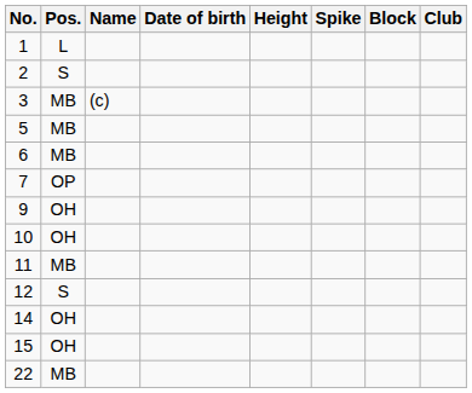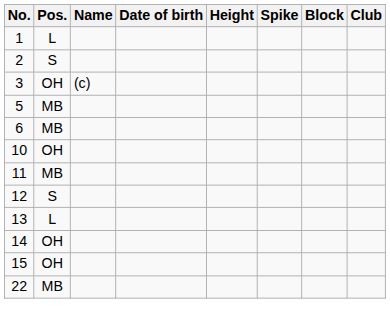 <table class="wikitable sortable" style="text-align:center">
 <tr>
 <th>No.</th>
 <th>Pos.</th>
 <th>Name</th>
 <th>Date of birth</th>
 <th>Height</th>
 <th>Spike</th>
 <th>Block</th>
 <th>Club</th>
 </tr>
 <tr>
 <td>1</td>
 <td>L</td>
 <td align=left></td>
 <td align=left></td>
 <td></td>
 <td></td>
 <td></td>
 <td></td>
 </tr>
 <tr>
 <td>2</td>
 <td>S</td>
 <td align=left></td>
 <td align=left></td>
 <td></td>
 <td></td>
 <td></td>
 <td></td>
 </tr>
 <tr>
 <td>3</td>
-<td>MB</td>
+<td>OH</td>
 <td align=left> (c)</td>
 <td align=left></td>
 <td></td>
 <td></td>
 <td></td>
 <td></td>
 </tr>
 <tr>
 <td>5</td>
 <td>MB</td>
 <td align=left></td>
 <td align=left></td>
 <td></td>
 <td></td>
 <td></td>
 <td></td>
 </tr>
 <tr>
 <td>6</td>
 <td>MB</td>
-<td align=left></td>
-<td align=left></td>
-<td></td>
-<td></td>
-<td></td>
-<td></td>
-</tr>
-<tr>
-<td>7</td>
-<td>OP</td>
-<td align=left></td>
-<td align=left></td>
-<td></td>
-<td></td>
-<td></td>
-<td></td>
-</tr>
-<tr>
-<td>9</td>
-<td>OH</td>
 <td align=left></td>
 <td align=left></td>
 <td></td>
 <td></td>
 <td></td>
 <td></td>
 </tr>
 <tr>
 <td>10</td>
 <td>OH</td>
 <td align=left></td>
 <td align=left></td>
 <td></td>
 <td></td>
 <td></td>
 <td></td>
 </tr>
 <tr>
 <td>11</td>
 <td>MB</td>
 <td align=left></td>
 <td align=left></td>
 <td></td>
 <td></td>
 <td></td>
 <td></td>
 </tr>
 <tr>
 <td>12</td>
 <td>S</td>
 <td align=left></td>
 <td align=left></td>
 <td></td>
 <td></td>
 <td></td>
 <td></td>
 </tr>
 <tr>
+<td>13</td>
+<td>L</td>
+<td align=left></td>
+<td align=left></td>
+<td></td>
+<td></td>
+<td></td>
+<td></td>
+</tr>
+<tr>
 <td>14</td>
 <td>OH</td>
 <td align=left></td>
 <td align=left></td>
 <td></td>
 <td></td>
 <td></td>
 <td></td>
 </tr>
 <tr>
 <td>15</td>
 <td>OH</td>
 <td align=left></td>
 <td align=left></td>
 <td></td>
 <td></td>
 <td></td>
 <td></td>
 </tr>
 <tr>
 <td>22</td>
 <td>MB</td>
 <td align=left></td>
 <td align=left></td>
 <td></td>
 <td></td>
 <td></td>
 <td></td>
 </tr>
 </table>
